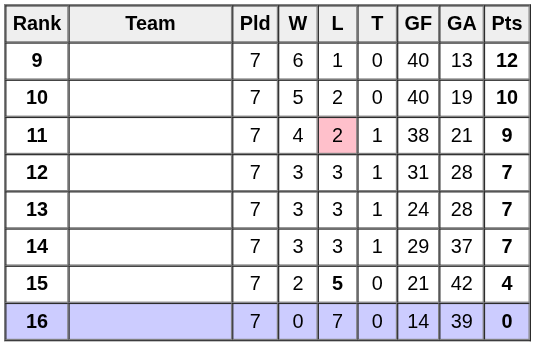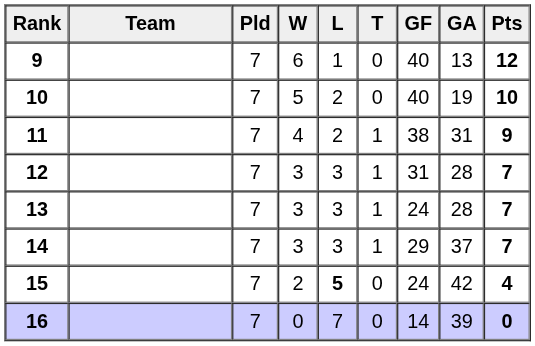 <table border=1 cellpadding=5 cellspacing=0>
 <tr>
 <th bgcolor="#efefef" width="20">Rank</th>
 <th bgcolor="#efefef" width="120">Team</th>
 <th bgcolor="#efefef" width="20">Pld</th>
 <th bgcolor="#efefef" width="20">W</th>
 <th bgcolor="#efefef" width="20">L</th>
 <th bgcolor="#efefef" width="20">T</th>
 <th bgcolor="#efefef" width="20">GF</th>
 <th bgcolor="#efefef" width="20">GA</th>
 <th bgcolor="#efefef" width="20">Pts</th>
 </tr>
 <tr align=center>
 <td><strong>9</strong></td>
 <td align=left></td>
 <td>7</td>
 <td>6</td>
 <td>1</td>
 <td>0</td>
 <td>40</td>
 <td>13</td>
 <td><strong>12</strong></td>
 </tr>
 <tr align=center>
 <td><strong>10</strong></td>
 <td align=left></td>
 <td>7</td>
 <td>5</td>
 <td>2</td>
 <td>0</td>
 <td>40</td>
 <td>19</td>
 <td><strong>10</strong></td>
 </tr>
 <tr align=center>
 <td><strong>11</strong></td>
 <td align=left></td>
 <td>7</td>
 <td>4</td>
-<td style="background: pink;">2</td>
+<td>2</td>
 <td>1</td>
 <td>38</td>
-<td>21</td>
+<td>31</td>
 <td><strong>9</strong></td>
 </tr>
 <tr align=center>
 <td><strong>12</strong></td>
 <td align=left></td>
 <td>7</td>
 <td>3</td>
 <td>3</td>
 <td>1</td>
 <td>31</td>
 <td>28</td>
 <td><strong>7</strong></td>
 </tr>
 <tr align=center>
 <td><strong>13</strong></td>
 <td align=left></td>
 <td>7</td>
 <td>3</td>
 <td>3</td>
 <td>1</td>
 <td>24</td>
 <td>28</td>
 <td><strong>7</strong></td>
 </tr>
 <tr align=center>
 <td><strong>14</strong></td>
 <td align=left></td>
 <td>7</td>
 <td>3</td>
 <td>3</td>
 <td>1</td>
 <td>29</td>
 <td>37</td>
 <td><strong>7</strong></td>
 </tr>
 <tr align=center>
 <td><strong>15</strong></td>
 <td align=left></td>
 <td>7</td>
 <td>2</td>
 <td><strong>5</strong></td>
 <td>0</td>
-<td>21</td>
+<td>24</td>
 <td>42</td>
 <td><strong>4</strong></td>
 </tr>
 <tr align=center bgcolor="ccccff">
 <td><strong>16</strong></td>
 <td align=left></td>
 <td>7</td>
 <td>0</td>
 <td>7</td>
 <td>0</td>
 <td>14</td>
 <td>39</td>
 <td><strong>0</strong></td>
 </tr>
 </table>
